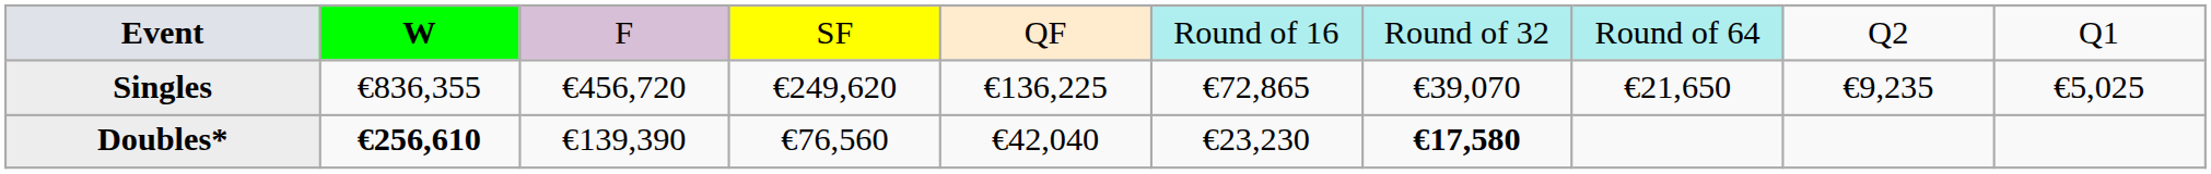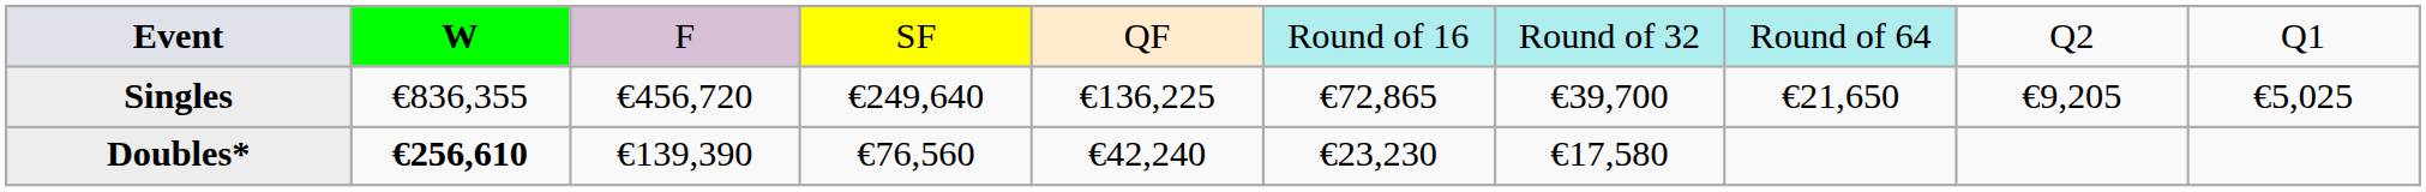 <table class=wikitable style=font-size:90%;text-align:center>
 <tr>
 <td style="width:130px; background:#dfe2e9;"><strong>Event</strong></td>
 <td style="width:80px; background:lime;"><strong>W</strong></td>
 <td style="width:85px; background:thistle;">F</td>
 <td style="width:85px; background:#ff0;">SF</td>
 <td style="width:85px; background:#ffebcd;">QF</td>
 <td style="width:85px; background:#afeeee;">Round of 16</td>
 <td style="width:85px; background:#afeeee;">Round of 32</td>
 <td style="width:85px; background:#afeeee;">Round of 64</td>
 <td width=85>Q2</td>
 <td width=85>Q1</td>
 </tr>
 <tr>
 <td style="background:#ededed;"><strong>Singles</strong></td>
 <td>€836,355</td>
 <td>€456,720</td>
-<td>€249,620</td>
+<td>€249,640</td>
 <td>€136,225</td>
 <td>€72,865</td>
-<td>€39,070</td>
+<td>€39,700</td>
 <td>€21,650</td>
-<td>€9,235</td>
+<td>€9,205</td>
 <td>€5,025</td>
 </tr>
 <tr>
 <td style="background:#ededed;"><strong>Doubles*</strong></td>
 <td><strong>€256,610</strong></td>
 <td>€139,390</td>
 <td>€76,560</td>
-<td>€42,040</td>
+<td>€42,240</td>
 <td>€23,230</td>
-<td><strong>€17,580</strong></td>
+<td>€17,580</td>
 <td></td>
 <td></td>
 <td></td>
 </tr>
 </table>
